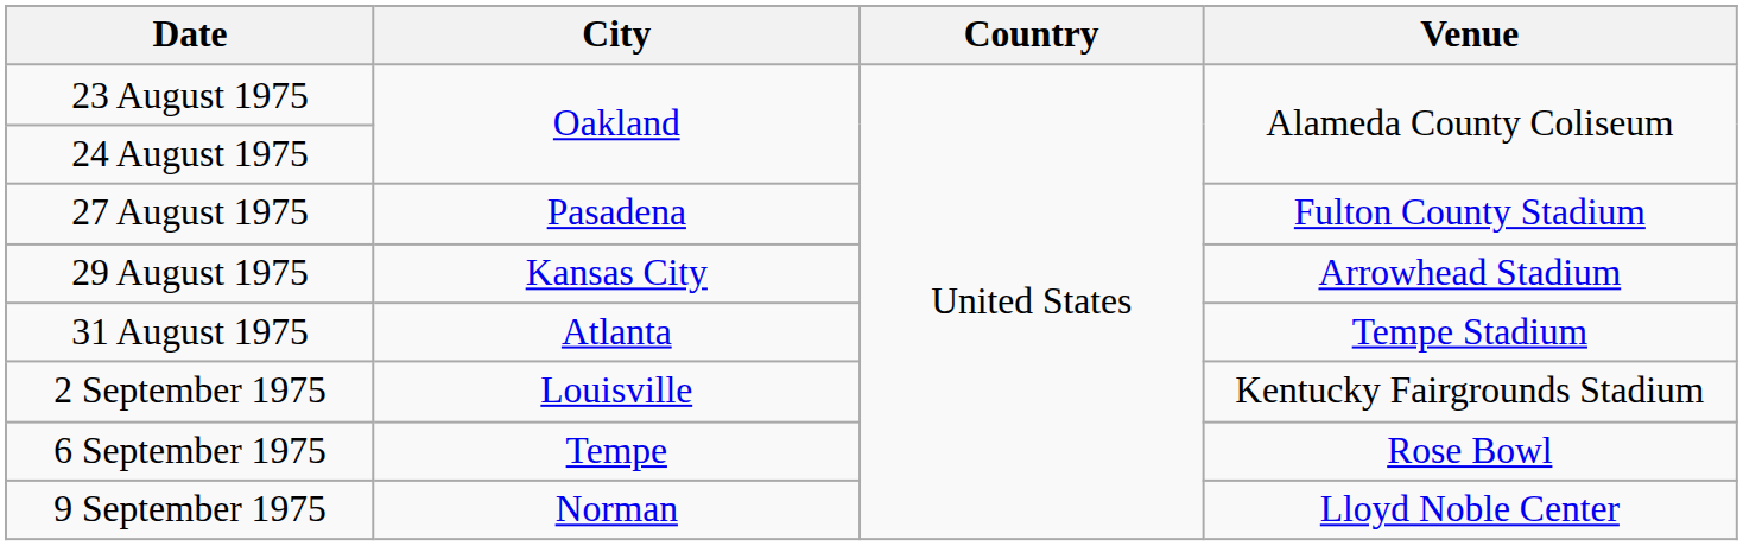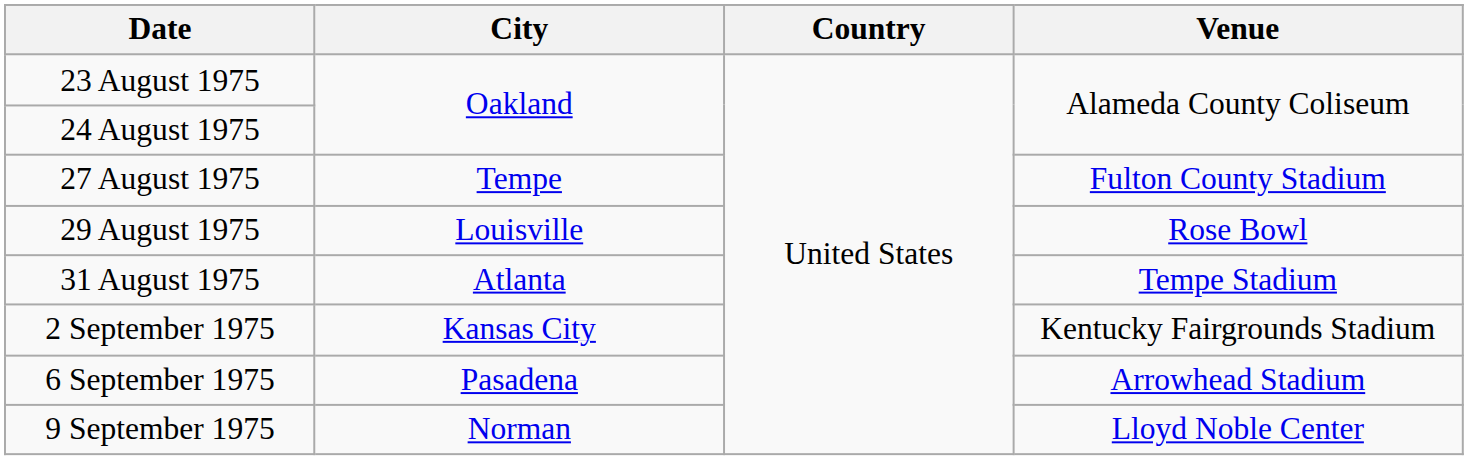 <table class="wikitable" style="text-align:center;">
 <tr>
 <th style="width:150px;">Date</th>
 <th style="width:200px;">City</th>
 <th style="width:140px;">Country</th>
 <th style="width:220px;">Venue</th>
 </tr>
 <tr>
 <td>23 August 1975</td>
 <td rowspan="2"><a href='#'>Oakland</a></td>
 <td rowspan="8">United States</td>
 <td rowspan="2">Alameda County Coliseum</td>
 </tr>
 <tr>
 <td>24 August 1975</td>
 </tr>
 <tr>
 <td>27 August 1975</td>
-<td><a href='#'>Pasadena</a></td>
+<td><a href='#'>Tempe</a></td>
 <td><a href='#'>Fulton County Stadium</a></td>
 </tr>
 <tr>
 <td>29 August 1975</td>
-<td><a href='#'>Kansas City</a></td>
-<td><a href='#'>Arrowhead Stadium</a></td>
+<td><a href='#'>Louisville</a></td>
+<td><a href='#'>Rose Bowl</a></td>
 </tr>
 <tr>
 <td>31 August 1975</td>
 <td><a href='#'>Atlanta</a></td>
 <td><a href='#'>Tempe Stadium</a></td>
 </tr>
 <tr>
 <td>2 September 1975</td>
-<td><a href='#'>Louisville</a></td>
+<td><a href='#'>Kansas City</a></td>
 <td>Kentucky Fairgrounds Stadium</td>
 </tr>
 <tr>
 <td>6 September 1975</td>
-<td><a href='#'>Tempe</a></td>
-<td><a href='#'>Rose Bowl</a></td>
+<td><a href='#'>Pasadena</a></td>
+<td><a href='#'>Arrowhead Stadium</a></td>
 </tr>
 <tr>
 <td>9 September 1975</td>
 <td><a href='#'>Norman</a></td>
 <td><a href='#'>Lloyd Noble Center</a></td>
 </tr>
 </table>
